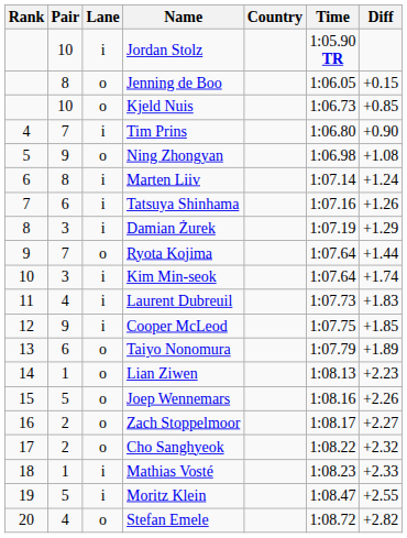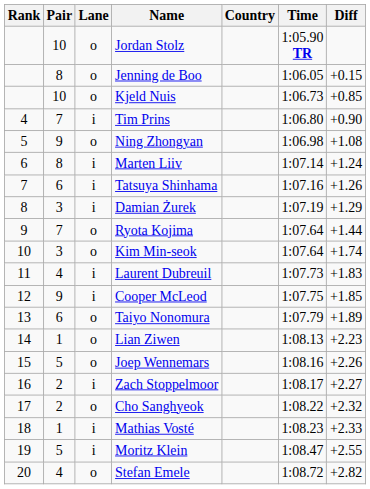 <table class="wikitable sortable" style="text-align:center">
 <tr>
 <th>Rank</th>
 <th>Pair</th>
 <th>Lane</th>
 <th>Name</th>
 <th>Country</th>
 <th>Time</th>
 <th>Diff</th>
 </tr>
 <tr>
 <td></td>
 <td>10</td>
-<td>i</td>
+<td>o</td>
 <td align=left><a href='#'>Jordan Stolz</a></td>
 <td align=left></td>
 <td>1:05.90<br><strong><a href='#'>TR</a></strong></td>
 <td></td>
 </tr>
 <tr>
 <td></td>
 <td>8</td>
 <td>o</td>
 <td align=left><a href='#'>Jenning de Boo</a></td>
 <td align=left></td>
 <td>1:06.05</td>
 <td>+0.15</td>
 </tr>
 <tr>
 <td></td>
 <td>10</td>
 <td>o</td>
 <td align=left><a href='#'>Kjeld Nuis</a></td>
 <td align=left></td>
 <td>1:06.73</td>
 <td>+0.85</td>
 </tr>
 <tr>
 <td>4</td>
 <td>7</td>
 <td>i</td>
 <td align=left><a href='#'>Tim Prins</a></td>
 <td align=left></td>
 <td>1:06.80</td>
 <td>+0.90</td>
 </tr>
 <tr>
 <td>5</td>
 <td>9</td>
 <td>o</td>
 <td align=left><a href='#'>Ning Zhongyan</a></td>
 <td align=left></td>
 <td>1:06.98</td>
 <td>+1.08</td>
 </tr>
 <tr>
 <td>6</td>
 <td>8</td>
 <td>i</td>
 <td align=left><a href='#'>Marten Liiv</a></td>
 <td align=left></td>
 <td>1:07.14</td>
 <td>+1.24</td>
 </tr>
 <tr>
 <td>7</td>
 <td>6</td>
 <td>i</td>
 <td align=left><a href='#'>Tatsuya Shinhama</a></td>
 <td align=left></td>
 <td>1:07.16</td>
 <td>+1.26</td>
 </tr>
 <tr>
 <td>8</td>
 <td>3</td>
 <td>i</td>
 <td align=left><a href='#'>Damian Żurek</a></td>
 <td align=left></td>
 <td>1:07.19</td>
 <td>+1.29</td>
 </tr>
 <tr>
 <td>9</td>
 <td>7</td>
 <td>o</td>
 <td align=left><a href='#'>Ryota Kojima</a></td>
 <td align=left></td>
 <td>1:07.64</td>
 <td>+1.44</td>
 </tr>
 <tr>
 <td>10</td>
 <td>3</td>
-<td>i</td>
+<td>o</td>
 <td align=left><a href='#'>Kim Min-seok</a></td>
 <td align=left></td>
 <td>1:07.64</td>
 <td>+1.74</td>
 </tr>
 <tr>
 <td>11</td>
 <td>4</td>
 <td>i</td>
 <td align=left><a href='#'>Laurent Dubreuil</a></td>
 <td align=left></td>
 <td>1:07.73</td>
 <td>+1.83</td>
 </tr>
 <tr>
 <td>12</td>
 <td>9</td>
 <td>i</td>
 <td align=left><a href='#'>Cooper McLeod</a></td>
 <td align=left></td>
 <td>1:07.75</td>
 <td>+1.85</td>
 </tr>
 <tr>
 <td>13</td>
 <td>6</td>
 <td>o</td>
 <td align=left><a href='#'>Taiyo Nonomura</a></td>
 <td align=left></td>
 <td>1:07.79</td>
 <td>+1.89</td>
 </tr>
 <tr>
 <td>14</td>
 <td>1</td>
 <td>o</td>
 <td align=left><a href='#'>Lian Ziwen</a></td>
 <td align=left></td>
 <td>1:08.13</td>
 <td>+2.23</td>
 </tr>
 <tr>
 <td>15</td>
 <td>5</td>
 <td>o</td>
 <td align=left><a href='#'>Joep Wennemars</a></td>
 <td align=left></td>
 <td>1:08.16</td>
 <td>+2.26</td>
 </tr>
 <tr>
 <td>16</td>
 <td>2</td>
-<td>o</td>
+<td>i</td>
 <td align=left><a href='#'>Zach Stoppelmoor</a></td>
 <td align=left></td>
 <td>1:08.17</td>
 <td>+2.27</td>
 </tr>
 <tr>
 <td>17</td>
 <td>2</td>
 <td>o</td>
 <td align=left><a href='#'>Cho Sanghyeok</a></td>
 <td align=left></td>
 <td>1:08.22</td>
 <td>+2.32</td>
 </tr>
 <tr>
 <td>18</td>
 <td>1</td>
 <td>i</td>
 <td align=left><a href='#'>Mathias Vosté</a></td>
 <td align=left></td>
 <td>1:08.23</td>
 <td>+2.33</td>
 </tr>
 <tr>
 <td>19</td>
 <td>5</td>
 <td>i</td>
 <td align=left><a href='#'>Moritz Klein</a></td>
 <td align=left></td>
 <td>1:08.47</td>
 <td>+2.55</td>
 </tr>
 <tr>
 <td>20</td>
 <td>4</td>
 <td>o</td>
 <td align=left><a href='#'>Stefan Emele</a></td>
 <td align=left></td>
 <td>1:08.72</td>
 <td>+2.82</td>
 </tr>
 </table>
